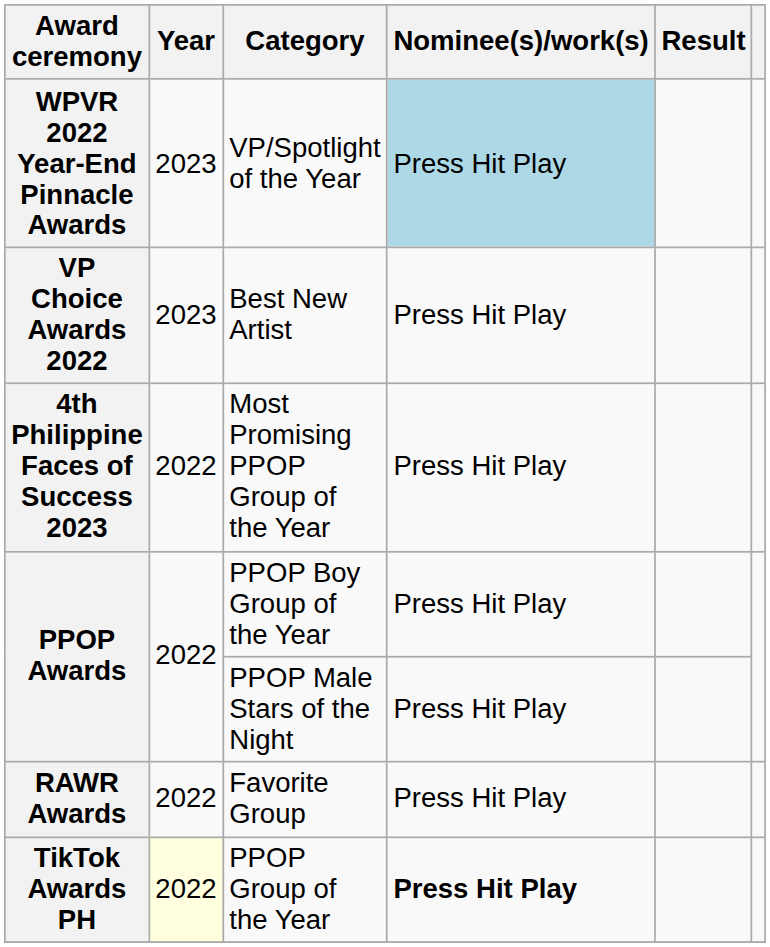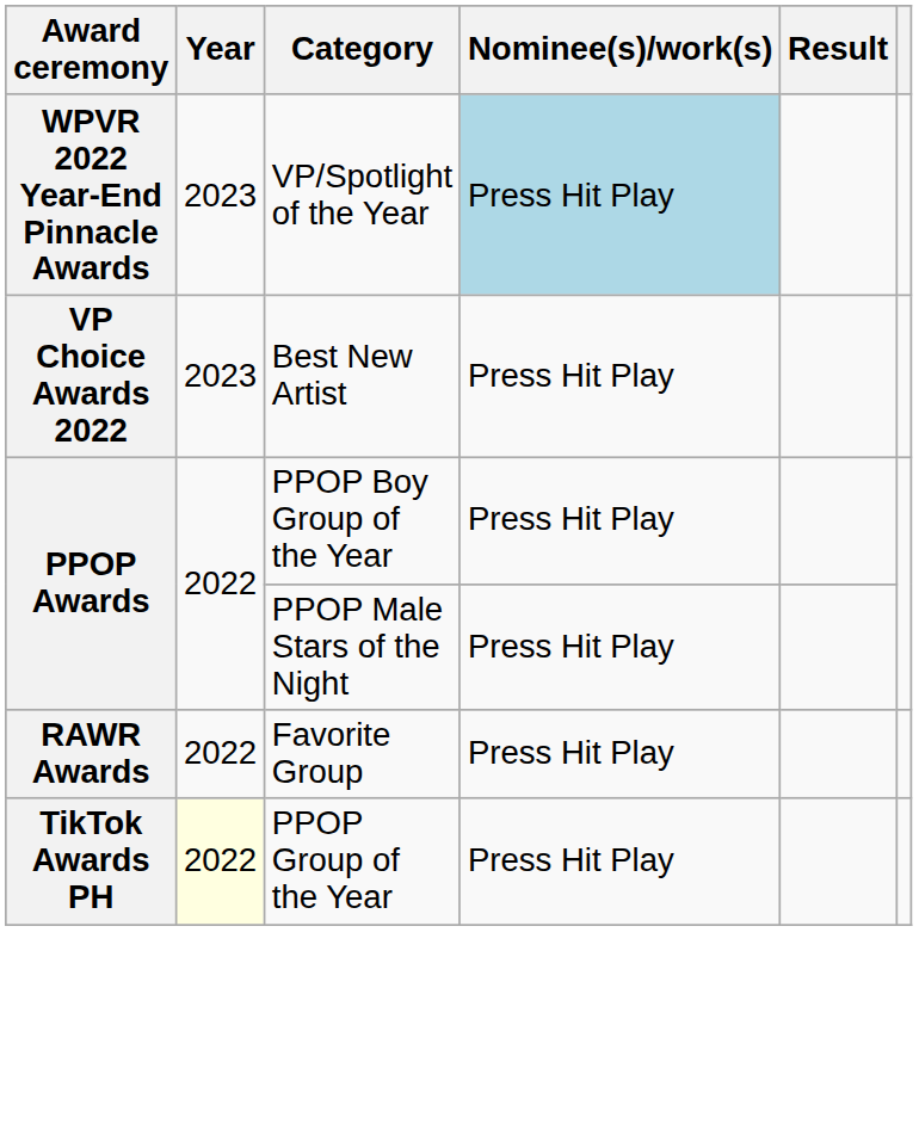 <table class="wikitable sortable plainrowheaders" style="width: 65%;">
 <tr>
 <th scope="col">Award ceremony</th>
 <th scope="col">Year</th>
 <th scope="col">Category</th>
 <th scope="col">Nominee(s)/work(s)</th>
 <th scope="col">Result</th>
 <th scope="col" class="unsortable"></th>
 </tr>
 <tr>
 <th scope="row">WPVR 2022 Year-End Pinnacle Awards</th>
 <td align="center">2023</td>
 <td scope="row">VP/Spotlight of the Year</td>
 <td scope="row" style="background: lightblue;">Press Hit Play</td>
 <td></td>
 <td align="center"></td>
 </tr>
 <tr>
 <th scope="row">VP Choice Awards 2022</th>
 <td align="center">2023</td>
 <td scope="row">Best New Artist</td>
-<td scope="row">Press Hit Play</td>
-<td></td>
-<td align="center"></td>
-</tr>
-<tr>
-<th scope="row">4th Philippine Faces of Success 2023</th>
-<td align="center">2022</td>
-<td scope="row">Most Promising PPOP Group of the Year</td>
 <td scope="row">Press Hit Play</td>
 <td></td>
 <td align="center"></td>
 </tr>
 <tr>
 <th rowspan="2" scope="row">PPOP Awards</th>
 <td rowspan="2" align="center">2022</td>
 <td scope="row">PPOP Boy Group of the Year</td>
 <td scope="row">Press Hit Play</td>
 <td></td>
 <td rowspan="2" align="center"></td>
 </tr>
 <tr>
 <td scope="row">PPOP Male Stars of the Night</td>
 <td scope="row">Press Hit Play</td>
 <td></td>
 </tr>
 <tr>
 <th scope="row">RAWR Awards</th>
 <td align="center">2022</td>
 <td scope="row">Favorite Group</td>
 <td scope="row">Press Hit Play</td>
 <td></td>
 <td align="center"></td>
 </tr>
 <tr>
 <th scope="row">TikTok Awards PH</th>
 <td align="center" style="background: lightyellow;">2022</td>
 <td scope="row">PPOP Group of the Year</td>
-<td scope="row"><strong>Press Hit Play</strong></td>
+<td scope="row">Press Hit Play</td>
 <td></td>
 <td align="center"></td>
 </tr>
 <tr>
 </tr>
 </table>
